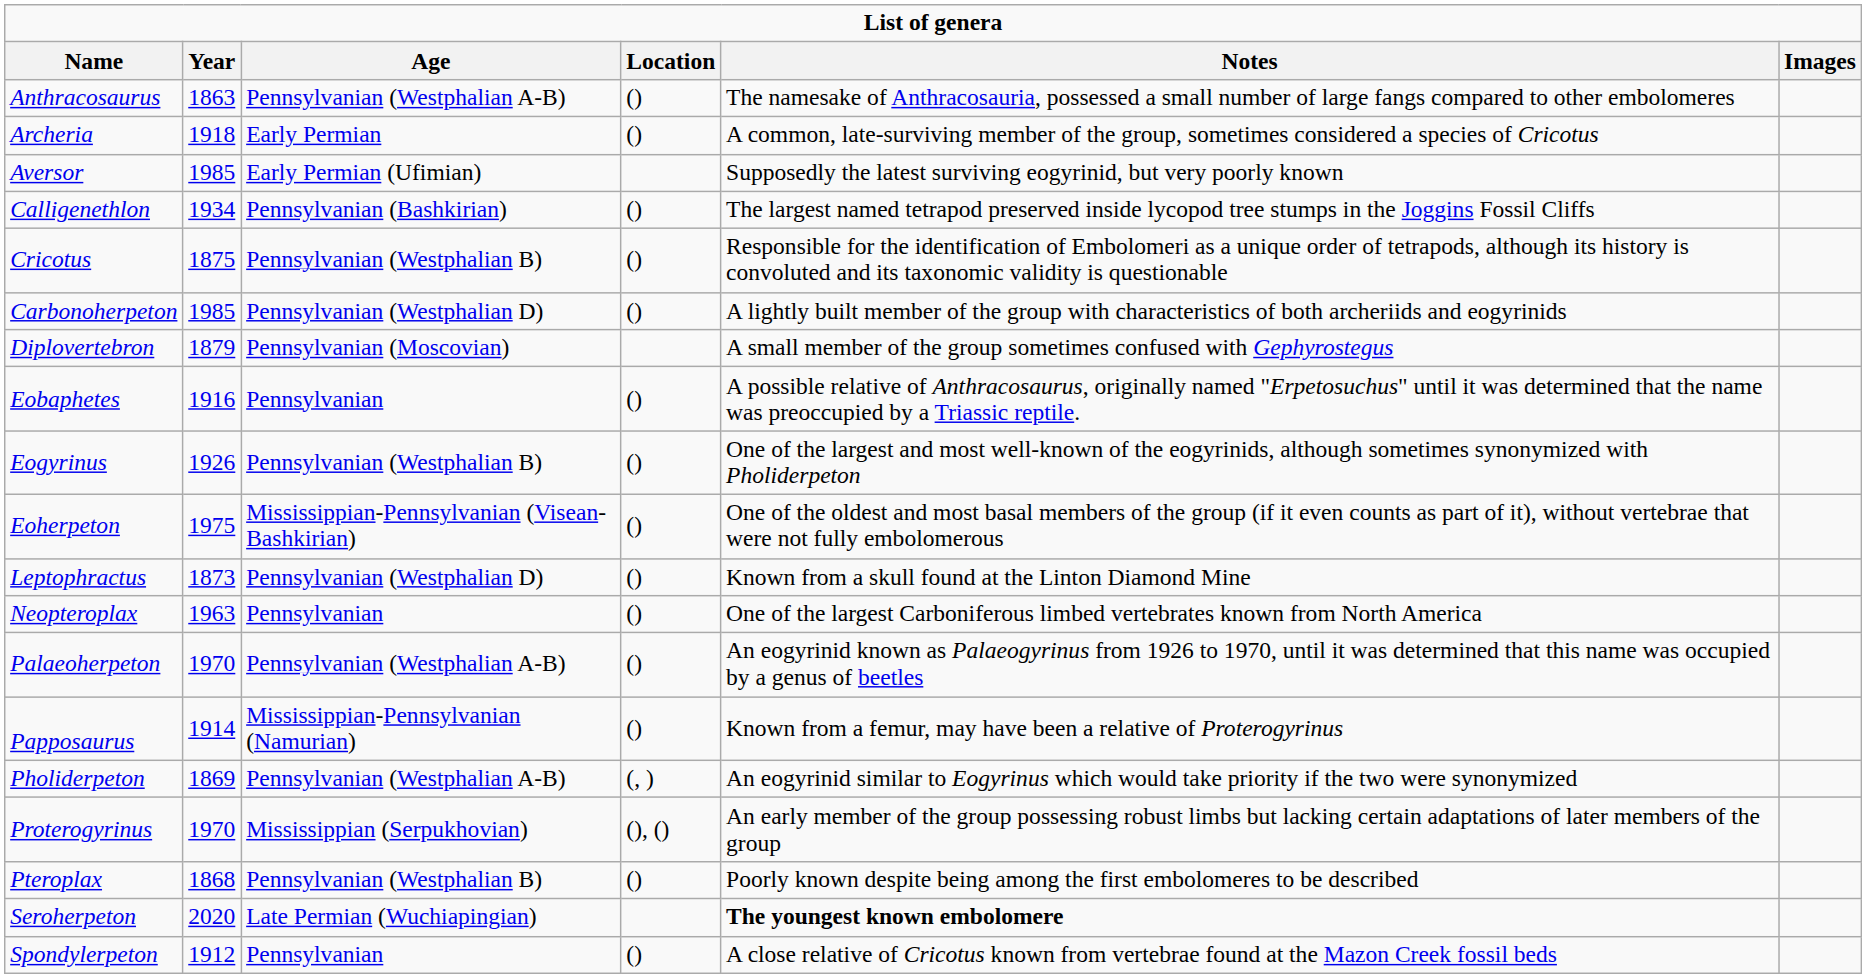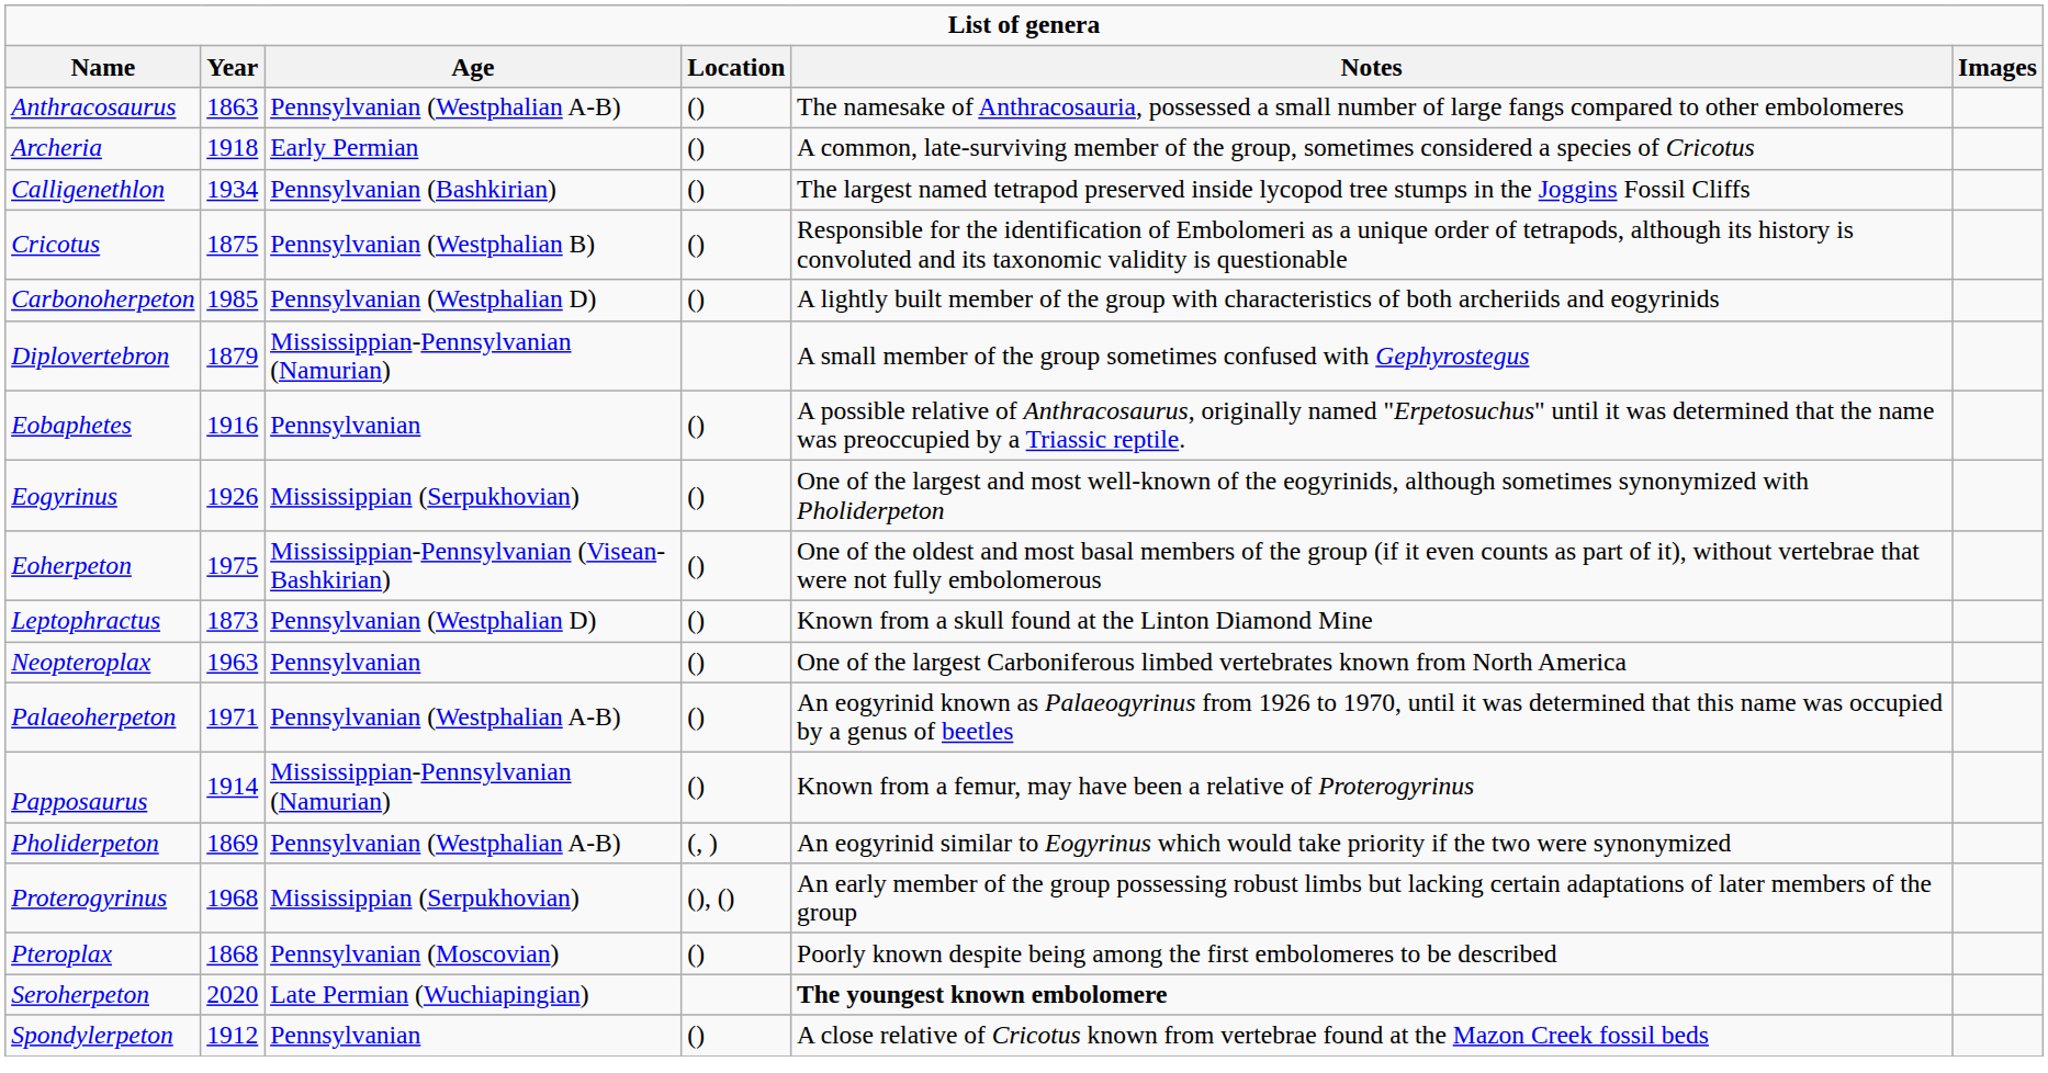 <table class="wikitable mw-collapsible" align="center" width="100%">
 <tr>
 <td colspan=6, style="text-align: center"><strong>List of genera</strong></td>
 </tr>
 <tr>
 <th>Name</th>
 <th>Year</th>
 <th>Age</th>
 <th>Location</th>
 <th>Notes</th>
 <th>Images</th>
 </tr>
 <tr>
 <td><em><a href='#'>Anthracosaurus</a></em></td>
 <td><a href='#'>1863</a></td>
 <td><a href='#'>Pennsylvanian</a> (<a href='#'>Westphalian</a> A-B)</td>
 <td> ()</td>
 <td>The namesake of <a href='#'>Anthracosauria</a>, possessed a small number of large fangs compared to other embolomeres</td>
 <td></td>
 </tr>
 <tr>
 <td><em><a href='#'>Archeria</a></em></td>
 <td><a href='#'>1918</a></td>
 <td><a href='#'>Early Permian</a></td>
 <td> ()</td>
 <td>A common, late-surviving member of the group, sometimes considered a species of <em>Cricotus</em></td>
 <td></td>
 </tr>
 <tr>
-<td><em><a href='#'>Aversor</a></em></td>
-<td><a href='#'>1985</a></td>
-<td><a href='#'>Early Permian</a> (Ufimian)</td>
-<td></td>
-<td>Supposedly the latest surviving eogyrinid, but very poorly known</td>
-<td></td>
-</tr>
-<tr>
 <td><em><a href='#'>Calligenethlon</a></em></td>
 <td><a href='#'>1934</a></td>
 <td><a href='#'>Pennsylvanian</a> (<a href='#'>Bashkirian</a>)</td>
 <td> ()</td>
 <td>The largest named tetrapod preserved inside lycopod tree stumps in the <a href='#'>Joggins</a> Fossil Cliffs</td>
 <td></td>
 </tr>
 <tr>
 <td><em><a href='#'>Cricotus</a></em></td>
 <td><a href='#'>1875</a></td>
 <td><a href='#'>Pennsylvanian</a> (<a href='#'>Westphalian</a> B)</td>
 <td> ()</td>
 <td>Responsible for the identification of Embolomeri as a unique order of tetrapods, although its history is convoluted and its taxonomic validity is questionable</td>
 <td></td>
 </tr>
 <tr>
 <td><em><a href='#'>Carbonoherpeton</a></em></td>
 <td><a href='#'>1985</a></td>
 <td><a href='#'>Pennsylvanian</a> (<a href='#'>Westphalian</a> D)</td>
 <td> ()</td>
 <td>A lightly built member of the group with characteristics of both archeriids and eogyrinids</td>
 <td></td>
 </tr>
 <tr>
 <td><em><a href='#'>Diplovertebron</a></em></td>
 <td><a href='#'>1879</a></td>
-<td><a href='#'>Pennsylvanian</a> (<a href='#'>Moscovian</a>)</td>
+<td><a href='#'>Mississippian</a>-<a href='#'>Pennsylvanian</a> (<a href='#'>Namurian</a>)</td>
 <td></td>
 <td>A small member of the group sometimes confused with <em><a href='#'>Gephyrostegus</a></em></td>
 <td></td>
 </tr>
 <tr>
 <td><em><a href='#'>Eobaphetes</a></em></td>
 <td><a href='#'>1916</a></td>
 <td><a href='#'>Pennsylvanian</a></td>
 <td> ()</td>
 <td>A possible relative of <em>Anthracosaurus</em>, originally named "<em>Erpetosuchus</em>" until it was determined that the name was preoccupied by a <a href='#'>Triassic reptile</a>.</td>
 <td></td>
 </tr>
 <tr>
 <td><em><a href='#'>Eogyrinus</a></em></td>
 <td><a href='#'>1926</a></td>
-<td><a href='#'>Pennsylvanian</a> (<a href='#'>Westphalian</a> B)</td>
+<td><a href='#'>Mississippian</a> (<a href='#'>Serpukhovian</a>)</td>
 <td> ()</td>
 <td>One of the largest and most well-known of the eogyrinids, although sometimes synonymized with <em>Pholiderpeton</em></td>
 <td></td>
 </tr>
 <tr>
 <td><em><a href='#'>Eoherpeton</a></em></td>
 <td><a href='#'>1975</a></td>
 <td><a href='#'>Mississippian</a>-<a href='#'>Pennsylvanian</a> (<a href='#'>Visean</a>-<a href='#'>Bashkirian</a>)</td>
 <td> ()</td>
 <td>One of the oldest and most basal members of the group (if it even counts as part of it), without vertebrae that were not fully embolomerous</td>
 <td></td>
 </tr>
 <tr>
 <td><em><a href='#'>Leptophractus</a></em></td>
 <td><a href='#'>1873</a></td>
 <td><a href='#'>Pennsylvanian</a> (<a href='#'>Westphalian</a> D)</td>
 <td> ()</td>
 <td>Known from a skull found at the Linton Diamond Mine</td>
 <td></td>
 </tr>
 <tr>
 <td><em><a href='#'>Neopteroplax</a></em></td>
 <td><a href='#'>1963</a></td>
 <td><a href='#'>Pennsylvanian</a></td>
 <td> ()</td>
 <td>One of the largest Carboniferous limbed vertebrates known from North America</td>
 <td></td>
 </tr>
 <tr>
 <td><em><a href='#'>Palaeoherpeton</a></em></td>
-<td><a href='#'>1970</a></td>
+<td><a href='#'>1971</a></td>
 <td><a href='#'>Pennsylvanian</a> (<a href='#'>Westphalian</a> A-B)</td>
 <td> ()</td>
 <td>An eogyrinid known as <em>Palaeogyrinus</em> from 1926 to 1970, until it was determined that this name was occupied by a genus of <a href='#'>beetles</a></td>
 <td></td>
 </tr>
 <tr>
 <td><br><em><a href='#'>Papposaurus</a></em></td>
 <td><a href='#'>1914</a></td>
 <td><a href='#'>Mississippian</a>-<a href='#'>Pennsylvanian</a> (<a href='#'>Namurian</a>)</td>
 <td> ()</td>
 <td>Known from a femur, may have been a relative of <em>Proterogyrinus</em></td>
 <td></td>
 </tr>
 <tr>
 <td><em><a href='#'>Pholiderpeton</a></em></td>
 <td><a href='#'>1869</a></td>
 <td><a href='#'>Pennsylvanian</a> (<a href='#'>Westphalian</a> A-B)</td>
 <td> (, )</td>
 <td>An eogyrinid similar to <em>Eogyrinus</em> which would take priority if the two were synonymized</td>
 <td></td>
 </tr>
 <tr>
 <td><em><a href='#'>Proterogyrinus</a></em></td>
-<td><a href='#'>1970</a></td>
+<td><a href='#'>1968</a></td>
 <td><a href='#'>Mississippian</a> (<a href='#'>Serpukhovian</a>)</td>
 <td> (),  ()</td>
 <td>An early member of the group possessing robust limbs but lacking certain adaptations of later members of the group</td>
 <td></td>
 </tr>
 <tr>
 <td><em><a href='#'>Pteroplax</a></em></td>
 <td><a href='#'>1868</a></td>
-<td><a href='#'>Pennsylvanian</a> (<a href='#'>Westphalian</a> B)</td>
+<td><a href='#'>Pennsylvanian</a> (<a href='#'>Moscovian</a>)</td>
 <td> ()</td>
 <td>Poorly known despite being among the first embolomeres to be described</td>
 <td></td>
 </tr>
 <tr>
 <td><em><a href='#'>Seroherpeton</a></em></td>
 <td><a href='#'>2020</a></td>
 <td><a href='#'>Late Permian</a> (<a href='#'>Wuchiapingian</a>)</td>
 <td></td>
 <td><strong>The youngest known embolomere</strong></td>
 <td></td>
 </tr>
 <tr>
 <td><em><a href='#'>Spondylerpeton</a></em></td>
 <td><a href='#'>1912</a></td>
 <td><a href='#'>Pennsylvanian</a></td>
 <td> ()</td>
 <td>A close relative of <em>Cricotus</em> known from vertebrae found at the <a href='#'>Mazon Creek fossil beds</a></td>
 <td></td>
 </tr>
 <tr>
 </tr>
 </table>
